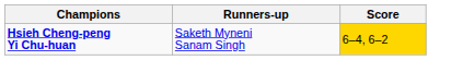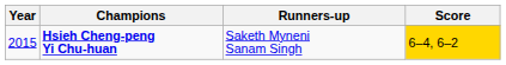 <table class="wikitable" style="font-size:90%">
 <tr>
+<th>Year</th>
 <th width="200">Champions</th>
 <th width="200">Runners-up</th>
 <th width="100">Score</th>
 </tr>
 <tr>
+<td><a href='#'>2015</a></td>
 <td> <strong><a href='#'>Hsieh Cheng-peng</a></strong><br> <strong><a href='#'>Yi Chu-huan</a></strong></td>
 <td> <a href='#'>Saketh Myneni</a><br> <a href='#'>Sanam Singh</a></td>
 <td style="background: gold;">6–4, 6–2</td>
 </tr>
 </table>
